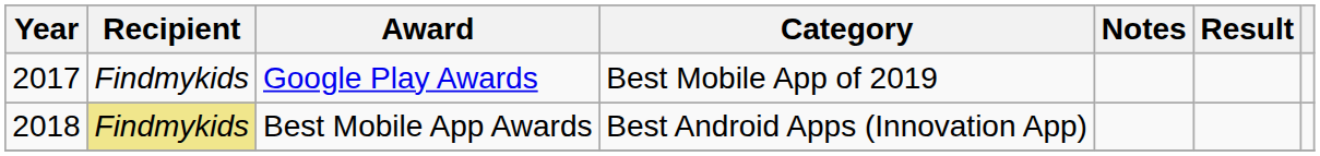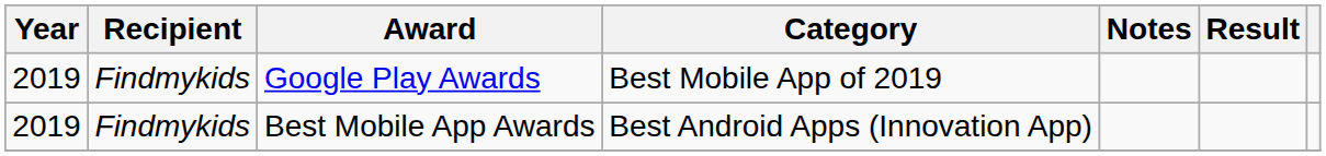 <table class="wikitable sortable">
 <tr>
 <th>Year</th>
 <th>Recipient</th>
 <th>Award</th>
 <th>Category</th>
 <th>Notes</th>
 <th>Result</th>
 <th></th>
 </tr>
 <tr>
-<td>2017</td>
+<td>2019</td>
 <td scope="row"><em>Findmykids</em></td>
 <td scope="row"><a href='#'>Google Play Awards</a></td>
 <td scope="row">Best Mobile App of 2019</td>
 <td scope="row"></td>
 <td></td>
 <td></td>
 </tr>
 <tr>
-<td>2018</td>
-<td scope="row" style="background: khaki;"><em>Findmykids</em></td>
+<td>2019</td>
+<td scope="row"><em>Findmykids</em></td>
 <td scope="row">Best Mobile App Awards</td>
 <td scope="row">Best Android Apps (Innovation App)</td>
 <td scope="row"></td>
 <td></td>
 <td></td>
 </tr>
 <tr>
 </tr>
 </table>
